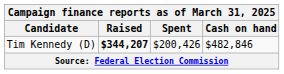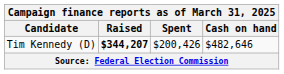 <table class="wikitable sortable">
 <tr>
 <th colspan=4>Campaign finance reports as of March 31, 2025</th>
 </tr>
 <tr style="text-align:center;">
 <th>Candidate</th>
 <th>Raised</th>
 <th>Spent</th>
 <th>Cash on hand</th>
 </tr>
 <tr>
 <td>Tim Kennedy (D)</td>
 <td><strong>$344,207</strong></td>
 <td>$200,426</td>
-<td>$482,846</td>
+<td>$482,646</td>
 </tr>
 <tr>
 <th colspan="4"><small>Source: <a href='#'>Federal Election Commission</a></small></th>
 </tr>
 </table>
